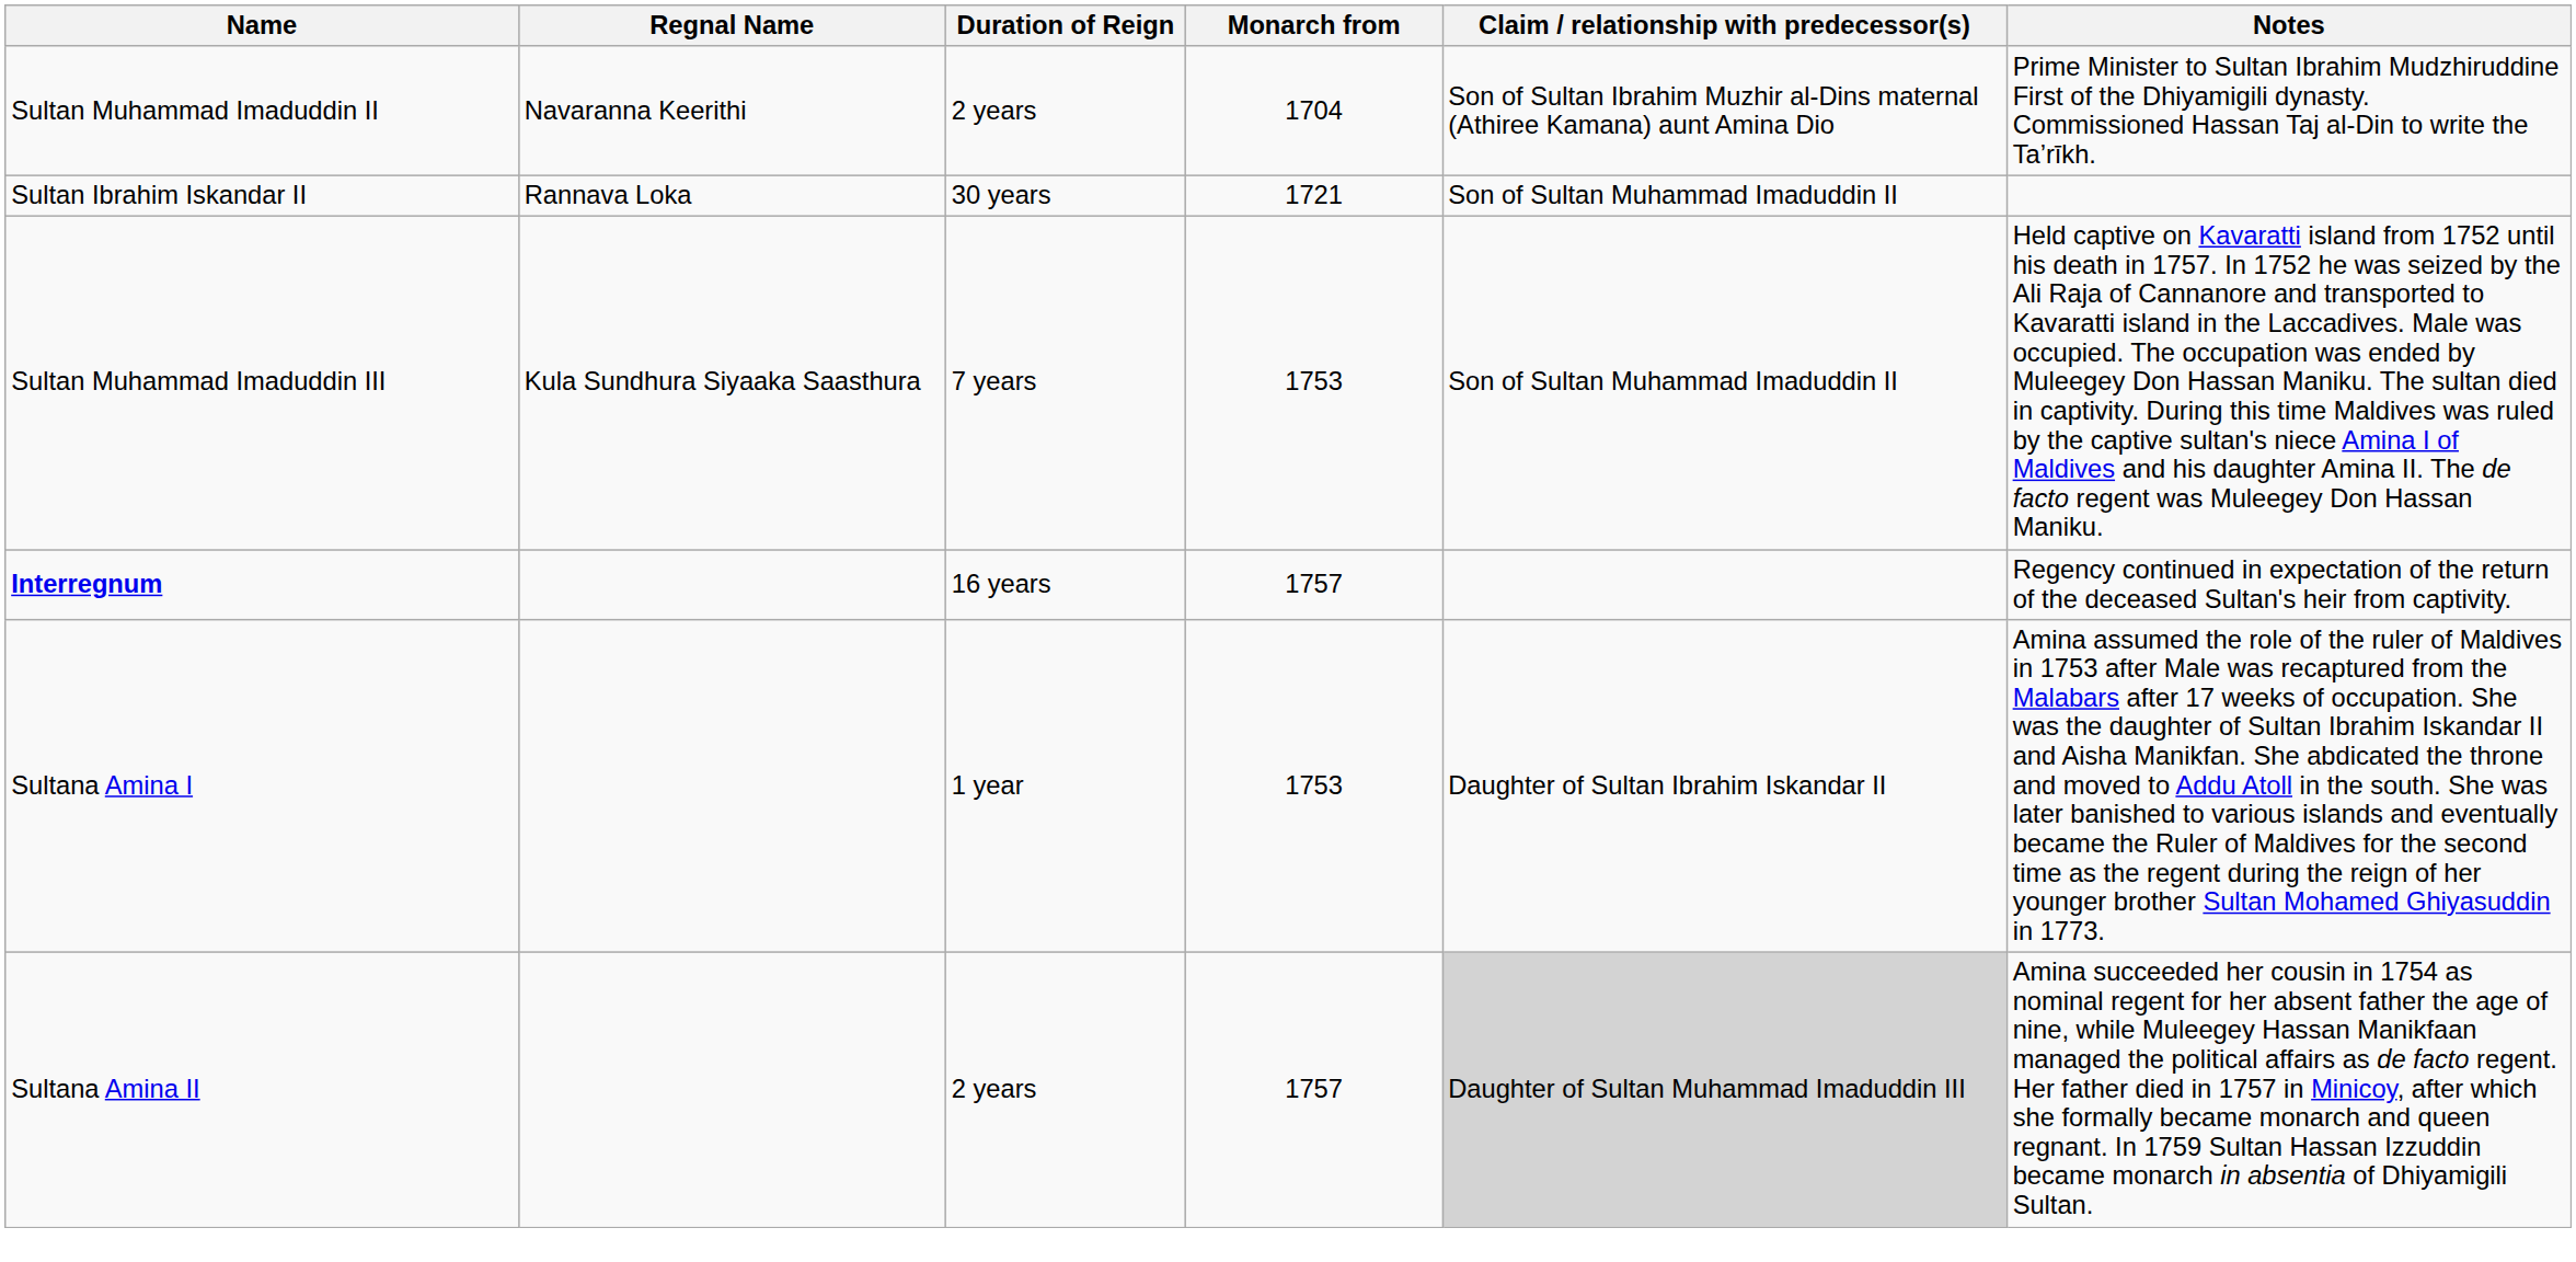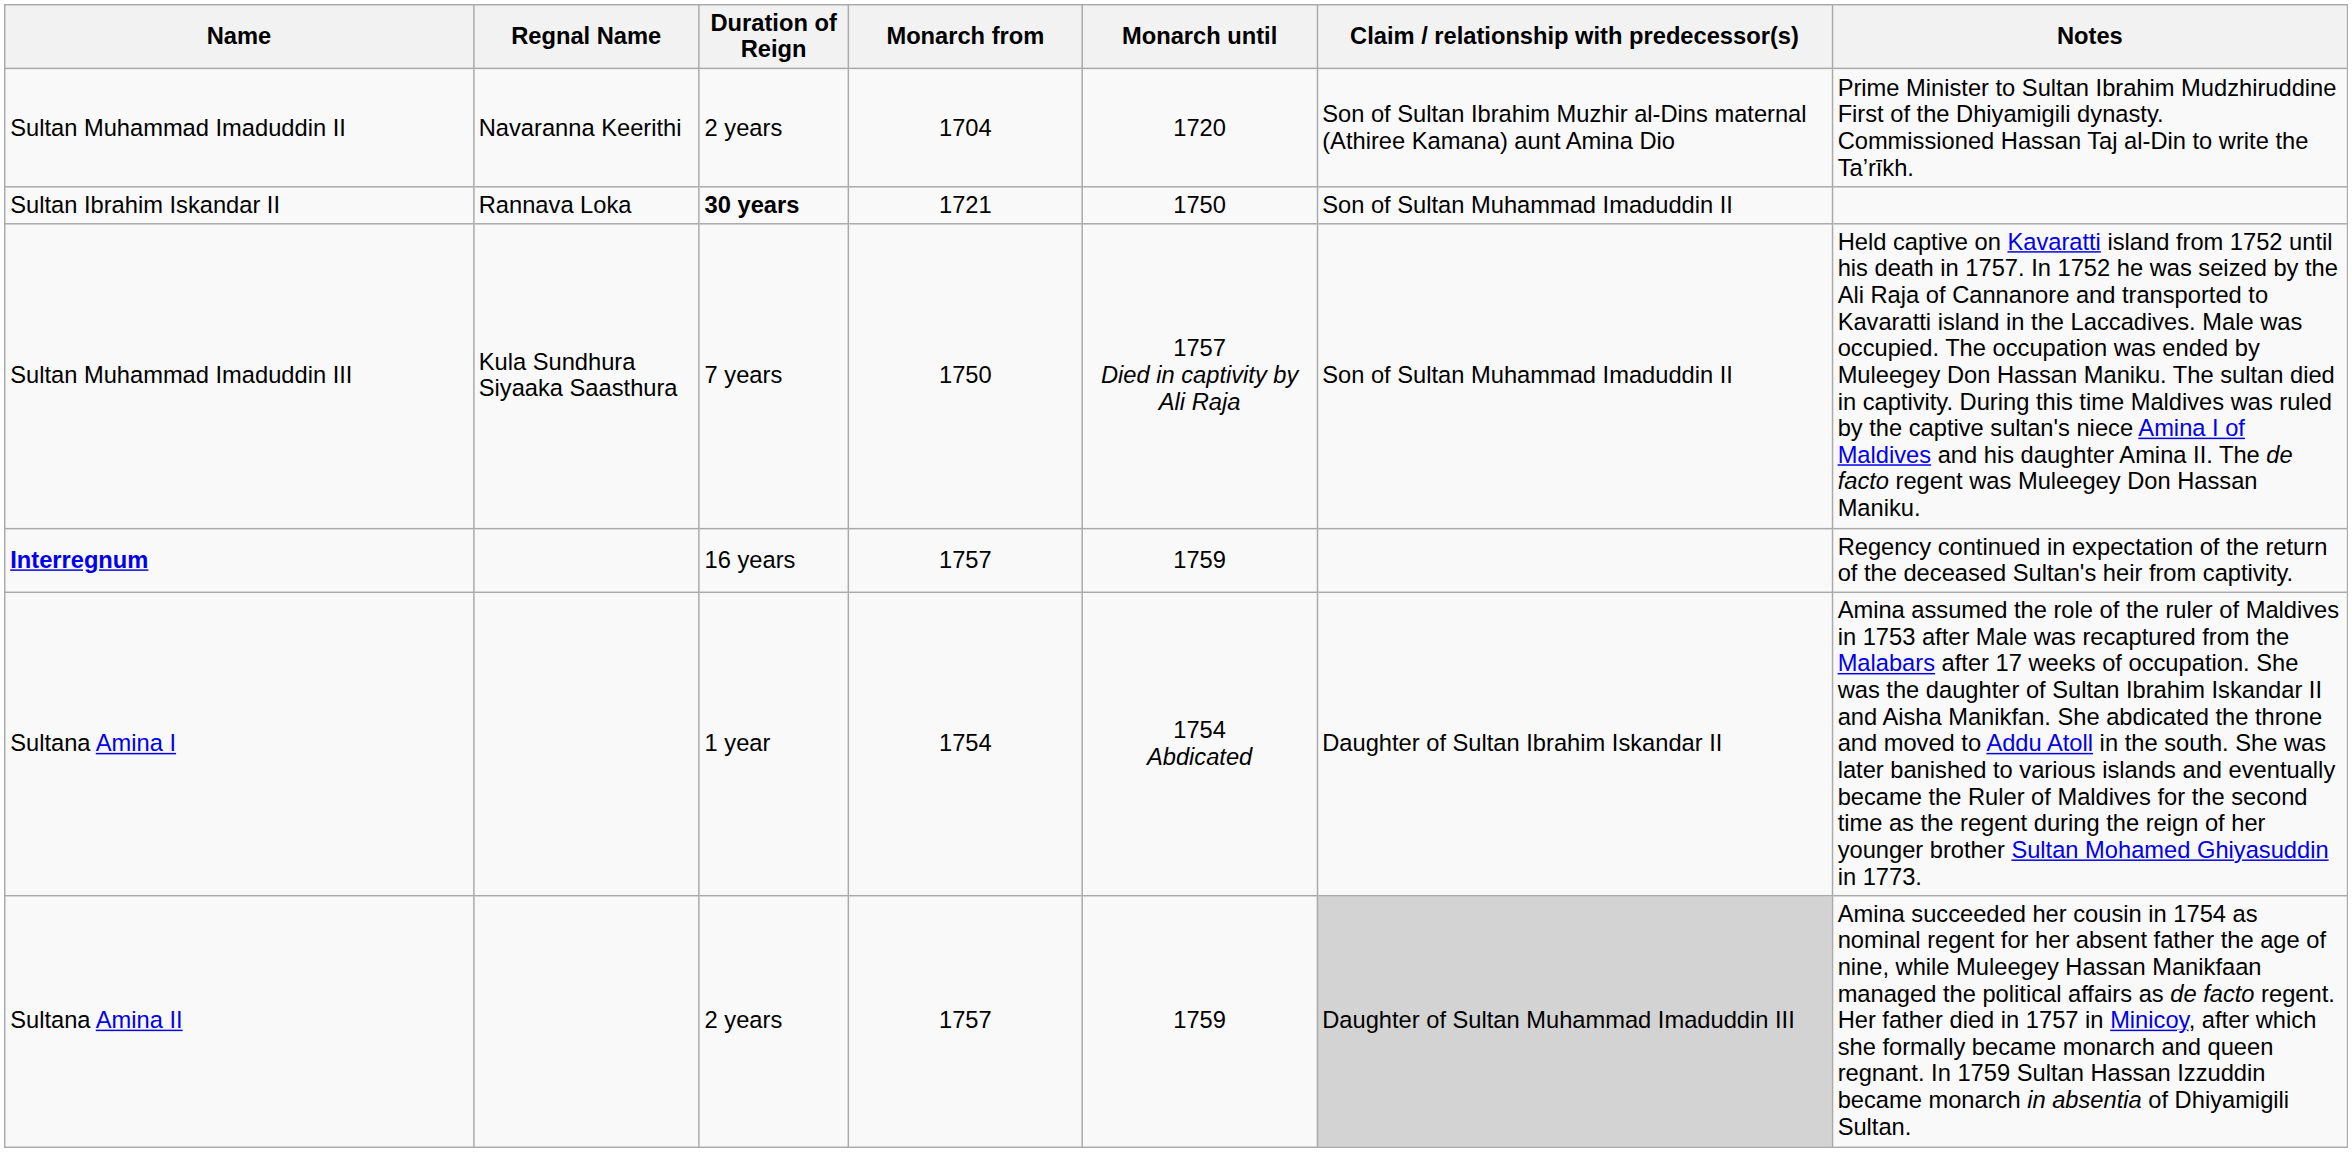 <table width=100% class="wikitable">
 <tr>
 <th width=20%>Name</th>
 <th>Regnal Name</th>
 <th>Duration of Reign</th>
 <th width=10%>Monarch from</th>
+<th width=10%>Monarch until</th>
 <th width=22%>Claim / relationship with predecessor(s)</th>
 <th width=22%>Notes</th>
 </tr>
 <tr>
 <td align="left">Sultan Muhammad Imaduddin II </td>
 <td>Navaranna Keerithi</td>
 <td>2 years</td>
 <td align="center">1704</td>
+<td align="center">1720</td>
 <td>Son of Sultan Ibrahim Muzhir al-Dins maternal (Athiree Kamana) aunt Amina Dio</td>
 <td align="left">Prime Minister to Sultan Ibrahim Mudzhiruddine<br>First of the Dhiyamigili dynasty.<br>Commissioned Hassan Taj al-Din to write the Ta’rīkh.</td>
 </tr>
 <tr>
 <td align="left">Sultan Ibrahim Iskandar II</td>
 <td>Rannava Loka</td>
-<td>30 years</td>
+<td><strong>30 years</strong></td>
 <td align="center">1721</td>
+<td align="center">1750</td>
 <td>Son of Sultan Muhammad Imaduddin II</td>
 <td align="left"></td>
 </tr>
 <tr>
 <td align="left">Sultan Muhammad Imaduddin III</td>
 <td>Kula Sundhura Siyaaka Saasthura</td>
 <td>7 years</td>
-<td align="center">1753</td>
+<td align="center">1750</td>
+<td align="center">1757<br><em>Died in captivity by Ali Raja</em></td>
 <td>Son of Sultan Muhammad Imaduddin II</td>
 <td align="left">Held captive on <a href='#'>Kavaratti</a> island from 1752 until his death in 1757. In 1752 he was seized by the Ali Raja of Cannanore and transported to Kavaratti island in the Laccadives. Male was occupied. The occupation was ended by Muleegey Don Hassan Maniku. The sultan died in captivity. During this time Maldives was ruled by the captive sultan's niece <a href='#'>Amina I of Maldives</a> and his daughter Amina II. The <em>de facto</em> regent was Muleegey Don Hassan Maniku.</td>
 </tr>
 <tr>
 <td><strong><a href='#'>Interregnum</a></strong></td>
 <td></td>
 <td>16 years</td>
 <td align="center">1757</td>
+<td align="center">1759</td>
 <td></td>
 <td>Regency continued in expectation of the return of the deceased Sultan's heir from captivity.</td>
 </tr>
 <tr>
 <td align="left">Sultana <a href='#'>Amina I</a></td>
 <td></td>
 <td>1 year</td>
-<td align="center">1753</td>
+<td align="center">1754</td>
+<td align="center">1754<br><em>Abdicated</em></td>
 <td>Daughter of Sultan Ibrahim Iskandar II</td>
 <td align="left">Amina assumed the role of the ruler of Maldives in 1753 after Male was recaptured from the <a href='#'>Malabars</a> after 17 weeks of occupation. She was the daughter of Sultan Ibrahim Iskandar II and Aisha Manikfan. She abdicated the throne and moved to <a href='#'>Addu Atoll</a> in the south. She was later banished to various islands and eventually became the Ruler of Maldives for the second time as the regent during the reign of her younger brother <a href='#'>Sultan Mohamed Ghiyasuddin</a> in 1773.</td>
 </tr>
 <tr>
 <td align="left">Sultana <a href='#'>Amina II</a></td>
 <td></td>
 <td>2 years</td>
 <td align="center">1757</td>
+<td align="center">1759</td>
 <td style="background: lightgrey;">Daughter of Sultan Muhammad Imaduddin III</td>
 <td align="left">Amina succeeded her cousin in 1754 as nominal regent for her absent father the age of nine, while Muleegey Hassan Manikfaan managed the political affairs as <em>de facto</em> regent. Her father died in 1757 in <a href='#'>Minicoy</a>, after which she formally became monarch and queen regnant. In 1759 Sultan Hassan Izzuddin became monarch <em>in absentia</em> of Dhiyamigili Sultan.</td>
 </tr>
 </table>
